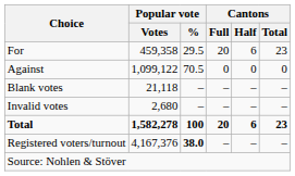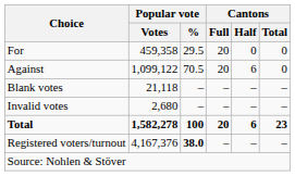 <table class=wikitable style=text-align:right>
 <tr>
 <th rowspan=2>Choice</th>
 <th colspan=2>Popular vote</th>
 <th colspan=3>Cantons</th>
 </tr>
 <tr>
 <th>Votes</th>
 <th>%</th>
 <th>Full</th>
 <th>Half</th>
 <th>Total</th>
 </tr>
 <tr>
 <td align=left>For</td>
 <td>459,358</td>
 <td>29.5</td>
 <td>20</td>
-<td>6</td>
-<td>23</td>
+<td>0</td>
+<td>0</td>
 </tr>
 <tr>
 <td align=left>Against</td>
 <td>1,099,122</td>
 <td>70.5</td>
-<td>0</td>
-<td>0</td>
+<td>20</td>
+<td>6</td>
 <td>0</td>
 </tr>
 <tr>
 <td align=left>Blank votes</td>
 <td>21,118</td>
 <td>–</td>
 <td>–</td>
 <td>–</td>
 <td>–</td>
 </tr>
 <tr>
 <td align=left>Invalid votes</td>
 <td>2,680</td>
 <td>–</td>
 <td>–</td>
 <td>–</td>
 <td>–</td>
 </tr>
 <tr>
 <td align=left><strong>Total</strong></td>
 <td><strong>1,582,278</strong></td>
 <td><strong>100</strong></td>
 <td><strong>20</strong></td>
 <td><strong>6</strong></td>
 <td><strong>23</strong></td>
 </tr>
 <tr>
 <td align=left>Registered voters/turnout</td>
 <td>4,167,376</td>
 <td><strong>38.0</strong></td>
 <td>–</td>
 <td>–</td>
 <td>–</td>
 </tr>
 <tr>
 <td align=left colspan=11>Source: Nohlen & Stöver</td>
 </tr>
 </table>
